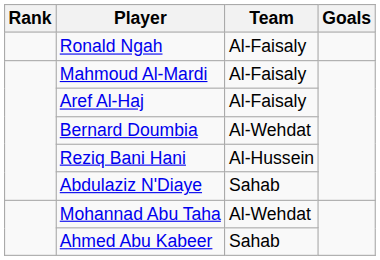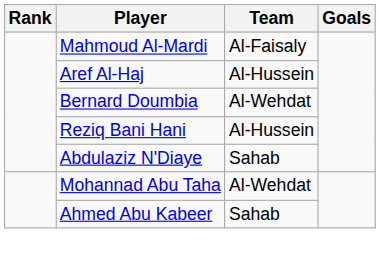 <table class="wikitable">
 <tr>
 <th>Rank</th>
 <th>Player</th>
 <th>Team</th>
 <th>Goals</th>
-</tr>
-<tr>
-<td></td>
-<td> <a href='#'>Ronald Ngah</a></td>
-<td>Al-Faisaly</td>
-<td></td>
 </tr>
 <tr>
 <td rowspan=5></td>
 <td> <a href='#'>Mahmoud Al-Mardi</a></td>
 <td>Al-Faisaly</td>
 <td rowspan=5></td>
 </tr>
 <tr>
 <td> <a href='#'>Aref Al-Haj</a></td>
-<td>Al-Faisaly</td>
+<td>Al-Hussein</td>
 </tr>
 <tr>
 <td> <a href='#'>Bernard Doumbia</a></td>
 <td>Al-Wehdat</td>
 </tr>
 <tr>
 <td> <a href='#'>Reziq Bani Hani</a></td>
 <td>Al-Hussein</td>
 </tr>
 <tr>
 <td> <a href='#'>Abdulaziz N'Diaye</a></td>
 <td>Sahab</td>
 </tr>
 <tr>
 <td rowspan=2></td>
 <td> <a href='#'>Mohannad Abu Taha</a></td>
 <td>Al-Wehdat</td>
 <td rowspan=2></td>
 </tr>
 <tr>
 <td> <a href='#'>Ahmed Abu Kabeer</a></td>
 <td>Sahab</td>
 </tr>
 </table>
